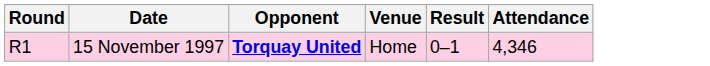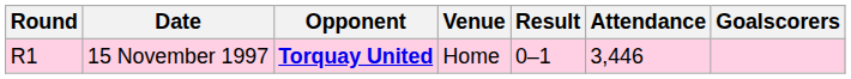 <table class="wikitable">
 <tr>
 <th>Round</th>
 <th>Date</th>
 <th>Opponent</th>
 <th>Venue</th>
 <th>Result</th>
 <th>Attendance</th>
+<th>Goalscorers</th>
 </tr>
 <tr style="background-color: #ffd0e3;">
 <td>R1</td>
 <td>15 November 1997</td>
 <td><strong><a href='#'>Torquay United</a></strong></td>
 <td>Home</td>
 <td>0–1</td>
-<td>4,346</td>
+<td>3,446</td>
+<td></td>
 </tr>
 </table>
